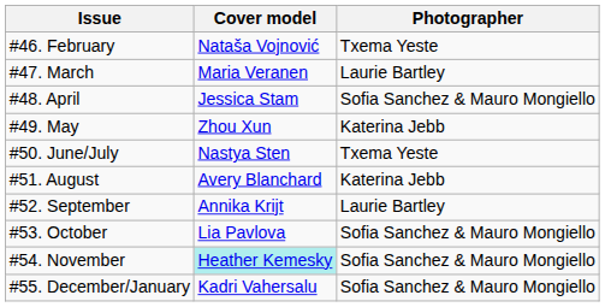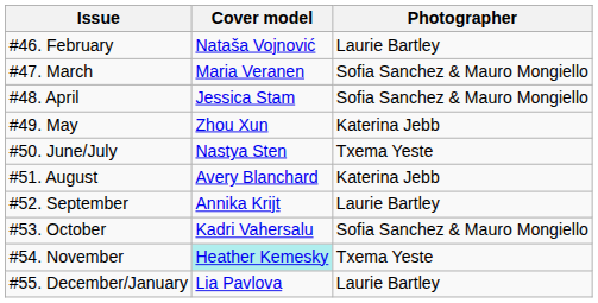 <table class="sortable wikitable">
 <tr>
 <th>Issue</th>
 <th>Cover model</th>
 <th>Photographer</th>
 </tr>
 <tr>
 <td>#46. February</td>
 <td><a href='#'>Nataša Vojnović</a></td>
-<td>Txema Yeste</td>
+<td>Laurie Bartley</td>
 </tr>
 <tr>
 <td>#47. March</td>
 <td><a href='#'>Maria Veranen</a></td>
-<td>Laurie Bartley</td>
+<td>Sofia Sanchez & Mauro Mongiello</td>
 </tr>
 <tr>
 <td>#48. April</td>
 <td><a href='#'>Jessica Stam</a></td>
 <td>Sofia Sanchez & Mauro Mongiello</td>
 </tr>
 <tr>
 <td>#49. May</td>
 <td><a href='#'>Zhou Xun</a></td>
 <td>Katerina Jebb</td>
 </tr>
 <tr>
 <td>#50. June/July</td>
 <td><a href='#'>Nastya Sten</a></td>
 <td>Txema Yeste</td>
 </tr>
 <tr>
 <td>#51. August</td>
 <td><a href='#'>Avery Blanchard</a></td>
 <td>Katerina Jebb</td>
 </tr>
 <tr>
 <td>#52. September</td>
 <td><a href='#'>Annika Krijt</a></td>
 <td>Laurie Bartley</td>
 </tr>
 <tr>
 <td>#53. October</td>
-<td><a href='#'>Lia Pavlova</a></td>
+<td><a href='#'>Kadri Vahersalu</a></td>
 <td>Sofia Sanchez & Mauro Mongiello</td>
 </tr>
 <tr>
 <td>#54. November</td>
 <td style="background: paleturquoise;"><a href='#'>Heather Kemesky</a></td>
-<td>Sofia Sanchez & Mauro Mongiello</td>
+<td>Txema Yeste</td>
 </tr>
 <tr>
 <td>#55. December/January</td>
-<td><a href='#'>Kadri Vahersalu</a></td>
-<td>Sofia Sanchez & Mauro Mongiello</td>
+<td><a href='#'>Lia Pavlova</a></td>
+<td>Laurie Bartley</td>
 </tr>
 </table>
